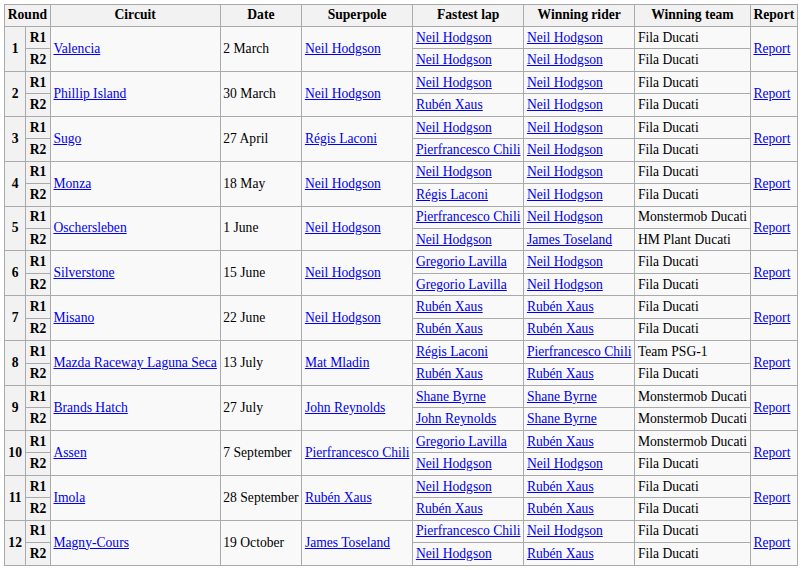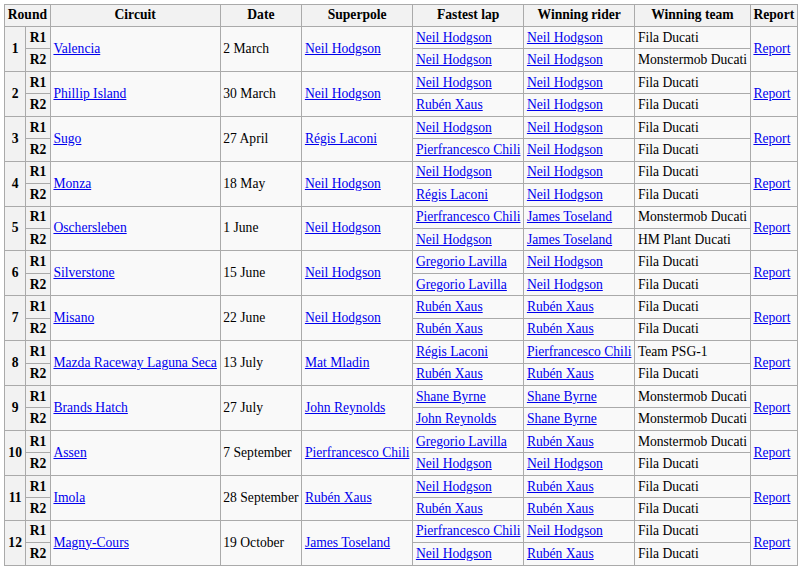 <table class="wikitable" style="font-size: 85%">
 <tr>
 <th colspan=2>Round</th>
 <th>Circuit</th>
 <th>Date</th>
 <th>Superpole</th>
 <th>Fastest lap</th>
 <th>Winning rider</th>
 <th>Winning team</th>
 <th>Report</th>
 </tr>
 <tr>
 <th rowspan=2>1</th>
 <th>R1</th>
 <td rowspan=2> <a href='#'>Valencia</a></td>
 <td rowspan=2>2 March</td>
 <td rowspan=2> <a href='#'>Neil Hodgson</a></td>
 <td> <a href='#'>Neil Hodgson</a></td>
 <td> <a href='#'>Neil Hodgson</a></td>
 <td>Fila Ducati</td>
 <td rowspan=2><a href='#'>Report</a></td>
 </tr>
 <tr>
 <th>R2</th>
 <td> <a href='#'>Neil Hodgson</a></td>
 <td> <a href='#'>Neil Hodgson</a></td>
-<td>Fila Ducati</td>
+<td>Monstermob Ducati</td>
 </tr>
 <tr>
 <th rowspan=2>2</th>
 <th>R1</th>
 <td rowspan=2> <a href='#'>Phillip Island</a></td>
 <td rowspan=2>30 March</td>
 <td rowspan=2> <a href='#'>Neil Hodgson</a></td>
 <td> <a href='#'>Neil Hodgson</a></td>
 <td> <a href='#'>Neil Hodgson</a></td>
 <td>Fila Ducati</td>
 <td rowspan=2><a href='#'>Report</a></td>
 </tr>
 <tr>
 <th>R2</th>
 <td> <a href='#'>Rubén Xaus</a></td>
 <td> <a href='#'>Neil Hodgson</a></td>
 <td>Fila Ducati</td>
 </tr>
 <tr>
 <th rowspan=2>3</th>
 <th>R1</th>
 <td rowspan=2> <a href='#'>Sugo</a></td>
 <td rowspan=2>27 April</td>
 <td rowspan=2> <a href='#'>Régis Laconi</a></td>
 <td> <a href='#'>Neil Hodgson</a></td>
 <td> <a href='#'>Neil Hodgson</a></td>
 <td>Fila Ducati</td>
 <td rowspan=2><a href='#'>Report</a></td>
 </tr>
 <tr>
 <th>R2</th>
 <td> <a href='#'>Pierfrancesco Chili</a></td>
 <td> <a href='#'>Neil Hodgson</a></td>
 <td>Fila Ducati</td>
 </tr>
 <tr>
 <th rowspan=2>4</th>
 <th>R1</th>
 <td rowspan=2> <a href='#'>Monza</a></td>
 <td rowspan=2>18 May</td>
 <td rowspan=2> <a href='#'>Neil Hodgson</a></td>
 <td> <a href='#'>Neil Hodgson</a></td>
 <td> <a href='#'>Neil Hodgson</a></td>
 <td>Fila Ducati</td>
 <td rowspan=2><a href='#'>Report</a></td>
 </tr>
 <tr>
 <th>R2</th>
 <td> <a href='#'>Régis Laconi</a></td>
 <td> <a href='#'>Neil Hodgson</a></td>
 <td>Fila Ducati</td>
 </tr>
 <tr>
 <th rowspan=2>5</th>
 <th>R1</th>
 <td rowspan=2> <a href='#'>Oschersleben</a></td>
 <td rowspan=2>1 June</td>
 <td rowspan=2> <a href='#'>Neil Hodgson</a></td>
 <td> <a href='#'>Pierfrancesco Chili</a></td>
-<td> <a href='#'>Neil Hodgson</a></td>
+<td> <a href='#'>James Toseland</a></td>
 <td>Monstermob Ducati</td>
 <td rowspan=2><a href='#'>Report</a></td>
 </tr>
 <tr>
 <th>R2</th>
 <td> <a href='#'>Neil Hodgson</a></td>
 <td> <a href='#'>James Toseland</a></td>
 <td>HM Plant Ducati</td>
 </tr>
 <tr>
 <th rowspan=2>6</th>
 <th>R1</th>
 <td rowspan=2> <a href='#'>Silverstone</a></td>
 <td rowspan=2>15 June</td>
 <td rowspan=2> <a href='#'>Neil Hodgson</a></td>
 <td> <a href='#'>Gregorio Lavilla</a></td>
 <td> <a href='#'>Neil Hodgson</a></td>
 <td>Fila Ducati</td>
 <td rowspan=2><a href='#'>Report</a></td>
 </tr>
 <tr>
 <th>R2</th>
 <td> <a href='#'>Gregorio Lavilla</a></td>
 <td> <a href='#'>Neil Hodgson</a></td>
 <td>Fila Ducati</td>
 </tr>
 <tr>
 <th rowspan=2>7</th>
 <th>R1</th>
 <td rowspan=2> <a href='#'>Misano</a></td>
 <td rowspan=2>22 June</td>
 <td rowspan=2> <a href='#'>Neil Hodgson</a></td>
 <td> <a href='#'>Rubén Xaus</a></td>
 <td> <a href='#'>Rubén Xaus</a></td>
 <td>Fila Ducati</td>
 <td rowspan=2><a href='#'>Report</a></td>
 </tr>
 <tr>
 <th>R2</th>
 <td> <a href='#'>Rubén Xaus</a></td>
 <td> <a href='#'>Rubén Xaus</a></td>
 <td>Fila Ducati</td>
 </tr>
 <tr>
 <th rowspan=2>8</th>
 <th>R1</th>
 <td rowspan=2> <a href='#'>Mazda Raceway Laguna Seca</a></td>
 <td rowspan=2>13 July</td>
 <td rowspan=2> <a href='#'>Mat Mladin</a></td>
 <td> <a href='#'>Régis Laconi</a></td>
 <td> <a href='#'>Pierfrancesco Chili</a></td>
 <td>Team PSG-1</td>
 <td rowspan=2><a href='#'>Report</a></td>
 </tr>
 <tr>
 <th>R2</th>
 <td> <a href='#'>Rubén Xaus</a></td>
 <td> <a href='#'>Rubén Xaus</a></td>
 <td>Fila Ducati</td>
 </tr>
 <tr>
 <th rowspan=2>9</th>
 <th>R1</th>
 <td rowspan=2> <a href='#'>Brands Hatch</a></td>
 <td rowspan=2>27 July</td>
 <td rowspan=2> <a href='#'>John Reynolds</a></td>
 <td> <a href='#'>Shane Byrne</a></td>
 <td> <a href='#'>Shane Byrne</a></td>
 <td>Monstermob Ducati</td>
 <td rowspan=2><a href='#'>Report</a></td>
 </tr>
 <tr>
 <th>R2</th>
 <td> <a href='#'>John Reynolds</a></td>
 <td> <a href='#'>Shane Byrne</a></td>
 <td>Monstermob Ducati</td>
 </tr>
 <tr>
 <th rowspan=2>10</th>
 <th>R1</th>
 <td rowspan=2> <a href='#'>Assen</a></td>
 <td rowspan=2>7 September</td>
 <td rowspan=2> <a href='#'>Pierfrancesco Chili</a></td>
 <td> <a href='#'>Gregorio Lavilla</a></td>
 <td> <a href='#'>Rubén Xaus</a></td>
 <td>Monstermob Ducati</td>
 <td rowspan=2><a href='#'>Report</a></td>
 </tr>
 <tr>
 <th>R2</th>
 <td> <a href='#'>Neil Hodgson</a></td>
 <td> <a href='#'>Neil Hodgson</a></td>
 <td>Fila Ducati</td>
 </tr>
 <tr>
 <th rowspan=2>11</th>
 <th>R1</th>
 <td rowspan=2> <a href='#'>Imola</a></td>
 <td rowspan=2>28 September</td>
 <td rowspan=2> <a href='#'>Rubén Xaus</a></td>
 <td> <a href='#'>Neil Hodgson</a></td>
 <td> <a href='#'>Rubén Xaus</a></td>
 <td>Fila Ducati</td>
 <td rowspan=2><a href='#'>Report</a></td>
 </tr>
 <tr>
 <th>R2</th>
 <td> <a href='#'>Rubén Xaus</a></td>
 <td> <a href='#'>Rubén Xaus</a></td>
 <td>Fila Ducati</td>
 </tr>
 <tr>
 <th rowspan=2>12</th>
 <th>R1</th>
 <td rowspan=2> <a href='#'>Magny-Cours</a></td>
 <td rowspan=2>19 October</td>
 <td rowspan=2> <a href='#'>James Toseland</a></td>
 <td> <a href='#'>Pierfrancesco Chili</a></td>
 <td> <a href='#'>Neil Hodgson</a></td>
 <td>Fila Ducati</td>
 <td rowspan=2><a href='#'>Report</a></td>
 </tr>
 <tr>
 <th>R2</th>
 <td> <a href='#'>Neil Hodgson</a></td>
 <td> <a href='#'>Rubén Xaus</a></td>
 <td>Fila Ducati</td>
 </tr>
 </table>
